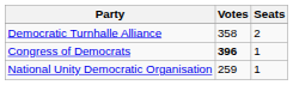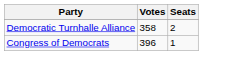 <table class="wikitable">
 <tr>
 <th>Party</th>
 <th>Votes</th>
 <th>Seats</th>
 </tr>
 <tr>
 </tr>
 <tr>
 <td><a href='#'>Democratic Turnhalle Alliance</a></td>
 <td>358</td>
 <td>2</td>
 </tr>
 <tr>
 <td><a href='#'>Congress of Democrats</a></td>
-<td><strong>396</strong></td>
-<td>1</td>
-</tr>
-<tr>
-<td><a href='#'>National Unity Democratic Organisation</a></td>
-<td>259</td>
+<td>396</td>
 <td>1</td>
 </tr>
 </table>
